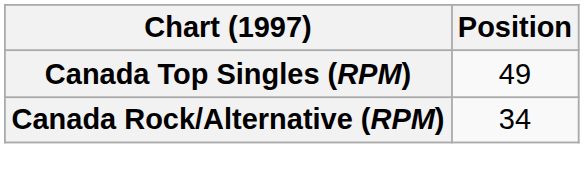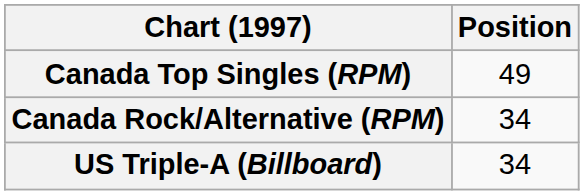 <table class="wikitable sortable plainrowheaders" style="text-align:center">
 <tr>
 <th>Chart (1997)</th>
 <th>Position</th>
 </tr>
 <tr>
 <th scope="row">Canada Top Singles (<em>RPM</em>)</th>
 <td>49</td>
 </tr>
 <tr>
 <th scope="row">Canada Rock/Alternative (<em>RPM</em>)</th>
 <td>34</td>
 </tr>
+<tr>
+<th scope="row">US Triple-A (<em>Billboard</em>)</th>
+<td>34</td>
+</tr>
 </table>
